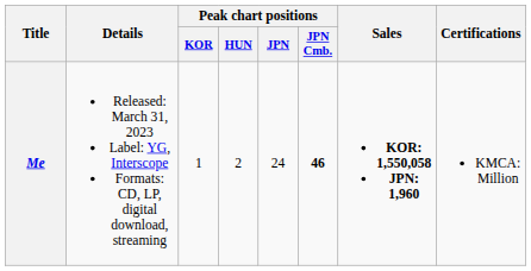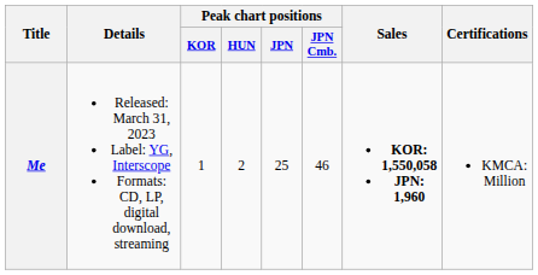 <table class="wikitable plainrowheaders" style="text-align:center">
 <tr>
 <th scope="col" rowspan="2" style="width:4em">Title</th>
 <th scope="col" rowspan="2">Details</th>
 <th scope="col" colspan="4">Peak chart positions</th>
 <th scope="col" rowspan="2">Sales</th>
 <th scope="col" rowspan="2">Certifications</th>
 </tr>
 <tr>
 <th scope="col" style="width:2.75em;font-size:90%"><a href='#'>KOR</a><br></th>
 <th scope="col" style="width:2.75em;font-size:90%"><a href='#'>HUN</a><br></th>
 <th scope="col" style="width:2.75em;font-size:90%"><a href='#'>JPN</a><br></th>
 <th scope="col" style="width:2.75em;font-size:90%"><a href='#'>JPN<br>Cmb.</a><br></th>
 </tr>
 <tr>
 <th scope="row"><em><a href='#'>Me</a></em></th>
 <td><br><ul><li>Released: March 31, 2023</li><li>Label: <a href='#'>YG</a>, <a href='#'>Interscope</a></li><li>Formats: CD, LP, digital download, streaming</li></ul></td>
 <td>1</td>
 <td>2</td>
-<td>24</td>
-<td><strong>46</strong></td>
+<td>25</td>
+<td>46</td>
 <td><strong><br><ul><li>KOR: 1,550,058</li><li>JPN: 1,960</li></ul></strong></td>
 <td><br><ul><li>KMCA: Million</li></ul></td>
 </tr>
 </table>
